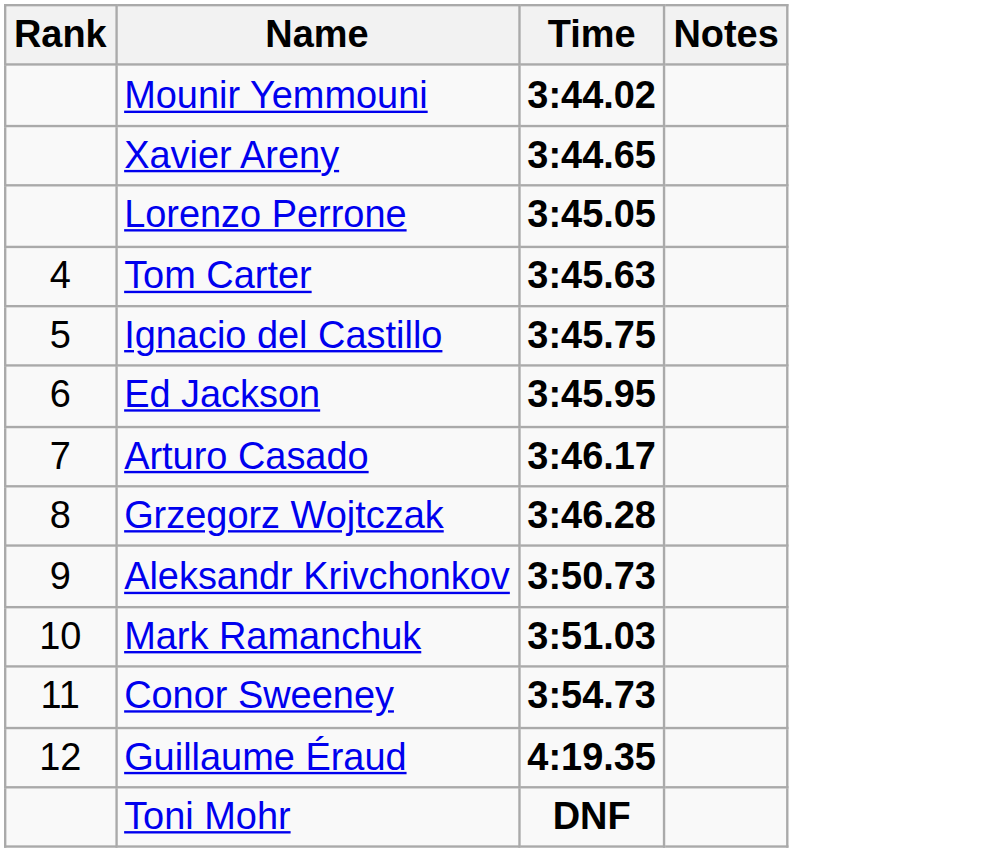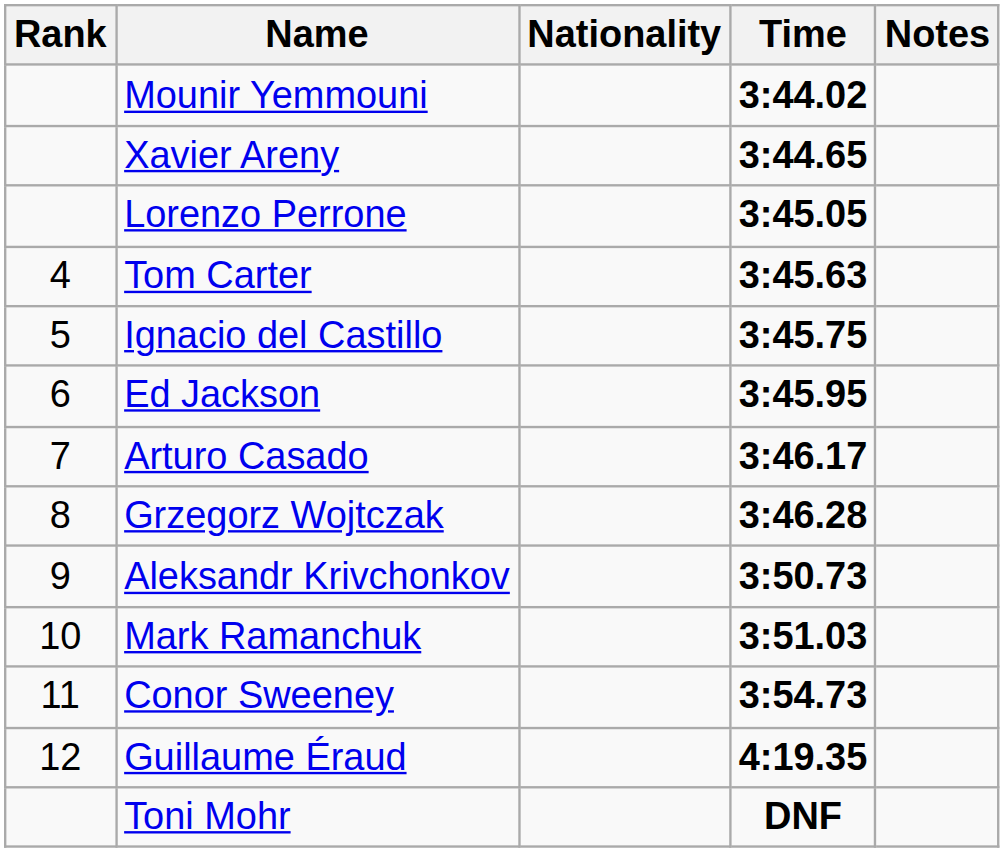 <table class="wikitable sortable" style="text-align:center">
 <tr>
 <th>Rank</th>
 <th>Name</th>
+<th>Nationality</th>
 <th>Time</th>
 <th>Notes</th>
 </tr>
 <tr>
 <td></td>
 <td align=left><a href='#'>Mounir Yemmouni</a></td>
+<td align=left></td>
 <td><strong>3:44.02</strong></td>
 <td></td>
 </tr>
 <tr>
 <td></td>
 <td align=left><a href='#'>Xavier Areny</a></td>
+<td align=left></td>
 <td><strong>3:44.65</strong></td>
 <td></td>
 </tr>
 <tr>
 <td></td>
 <td align=left><a href='#'>Lorenzo Perrone</a></td>
+<td align=left></td>
 <td><strong>3:45.05</strong></td>
 <td></td>
 </tr>
 <tr>
 <td>4</td>
 <td align=left><a href='#'>Tom Carter</a></td>
+<td align=left></td>
 <td><strong>3:45.63</strong></td>
 <td></td>
 </tr>
 <tr>
 <td>5</td>
 <td align=left><a href='#'>Ignacio del Castillo</a></td>
+<td align=left></td>
 <td><strong>3:45.75</strong></td>
 <td></td>
 </tr>
 <tr>
 <td>6</td>
 <td align=left><a href='#'>Ed Jackson</a></td>
+<td align=left></td>
 <td><strong>3:45.95</strong></td>
 <td></td>
 </tr>
 <tr>
 <td>7</td>
 <td align=left><a href='#'>Arturo Casado</a></td>
+<td align=left></td>
 <td><strong>3:46.17</strong></td>
 <td></td>
 </tr>
 <tr>
 <td>8</td>
 <td align=left><a href='#'>Grzegorz Wojtczak</a></td>
+<td align=left></td>
 <td><strong>3:46.28</strong></td>
 <td></td>
 </tr>
 <tr>
 <td>9</td>
 <td align=left><a href='#'>Aleksandr Krivchonkov</a></td>
+<td align=left></td>
 <td><strong>3:50.73</strong></td>
 <td></td>
 </tr>
 <tr>
 <td>10</td>
 <td align=left><a href='#'>Mark Ramanchuk</a></td>
+<td align=left></td>
 <td><strong>3:51.03</strong></td>
 <td></td>
 </tr>
 <tr>
 <td>11</td>
 <td align=left><a href='#'>Conor Sweeney</a></td>
+<td align=left></td>
 <td><strong>3:54.73</strong></td>
 <td></td>
 </tr>
 <tr>
 <td>12</td>
 <td align=left><a href='#'>Guillaume Éraud</a></td>
+<td align=left></td>
 <td><strong>4:19.35</strong></td>
 <td></td>
 </tr>
 <tr>
 <td></td>
 <td align=left><a href='#'>Toni Mohr</a></td>
+<td align=left></td>
 <td><strong>DNF</strong></td>
 <td></td>
 </tr>
 </table>
